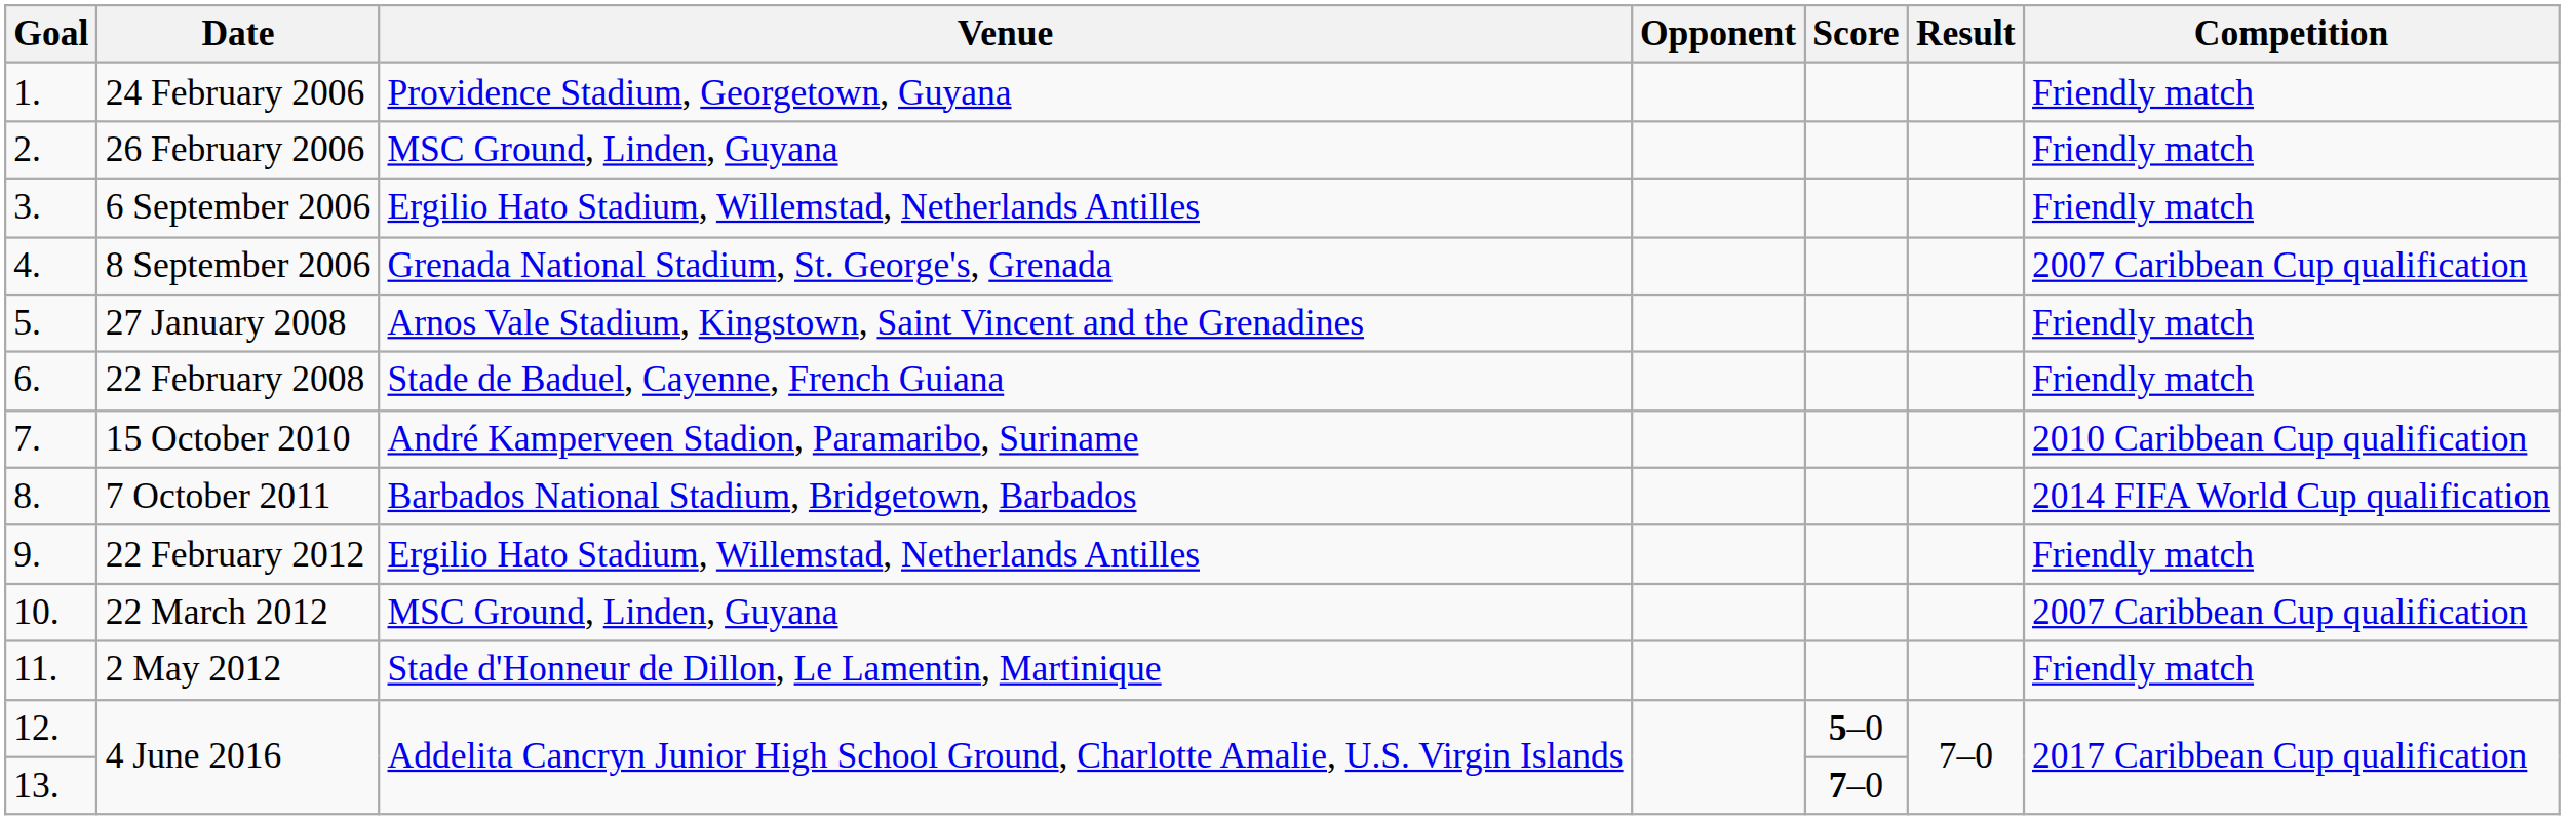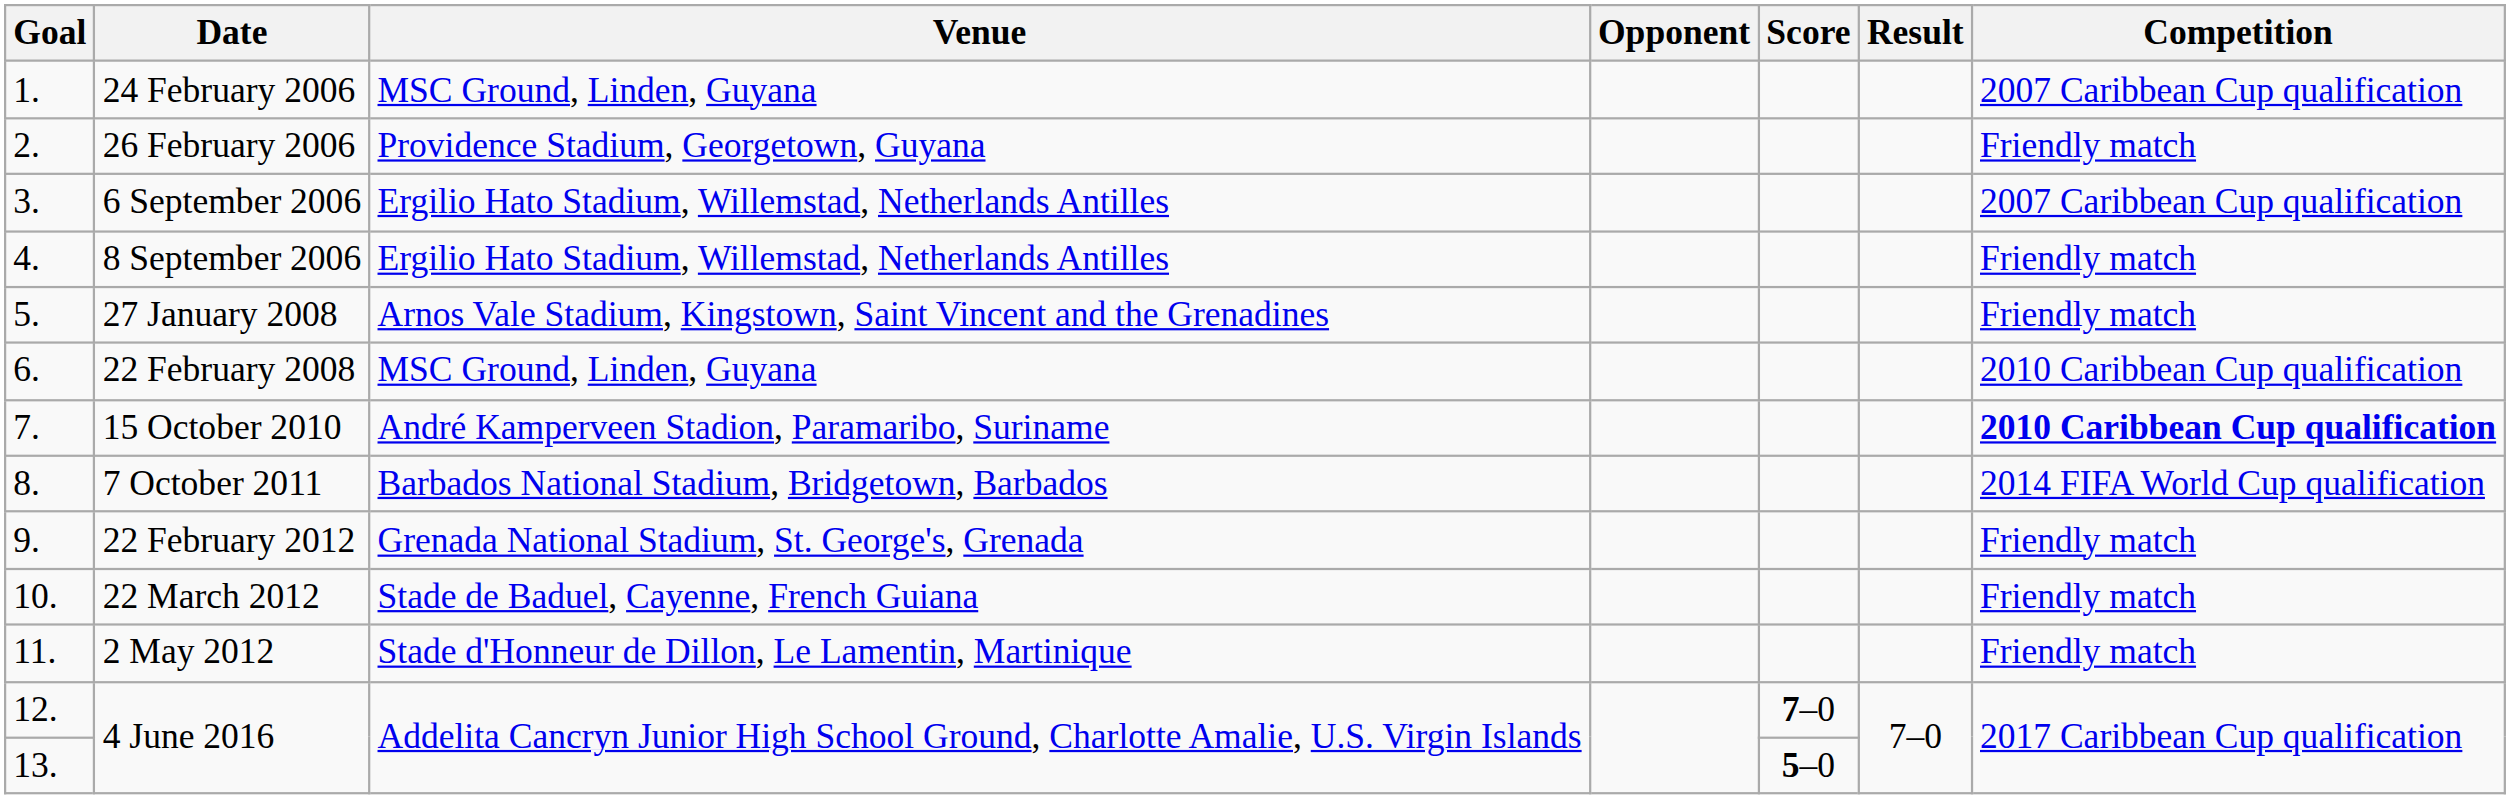 <table class="wikitable">
 <tr>
 <th>Goal</th>
 <th>Date</th>
 <th>Venue</th>
 <th>Opponent</th>
 <th>Score</th>
 <th>Result</th>
 <th>Competition</th>
 </tr>
 <tr>
 <td>1.</td>
 <td>24 February 2006</td>
-<td><a href='#'>Providence Stadium</a>, <a href='#'>Georgetown</a>, <a href='#'>Guyana</a></td>
+<td><a href='#'>MSC Ground</a>, <a href='#'>Linden</a>, <a href='#'>Guyana</a></td>
 <td></td>
 <td></td>
 <td></td>
-<td><a href='#'>Friendly match</a></td>
+<td><a href='#'>2007 Caribbean Cup qualification</a></td>
 </tr>
 <tr>
 <td>2.</td>
 <td>26 February 2006</td>
-<td><a href='#'>MSC Ground</a>, <a href='#'>Linden</a>, <a href='#'>Guyana</a></td>
+<td><a href='#'>Providence Stadium</a>, <a href='#'>Georgetown</a>, <a href='#'>Guyana</a></td>
 <td></td>
 <td></td>
 <td></td>
 <td><a href='#'>Friendly match</a></td>
 </tr>
 <tr>
 <td>3.</td>
 <td>6 September 2006</td>
 <td><a href='#'>Ergilio Hato Stadium</a>, <a href='#'>Willemstad</a>, <a href='#'>Netherlands Antilles</a></td>
 <td></td>
 <td></td>
 <td></td>
-<td><a href='#'>Friendly match</a></td>
+<td><a href='#'>2007 Caribbean Cup qualification</a></td>
 </tr>
 <tr>
 <td>4.</td>
 <td>8 September 2006</td>
-<td><a href='#'>Grenada National Stadium</a>, <a href='#'>St. George's</a>, <a href='#'>Grenada</a></td>
+<td><a href='#'>Ergilio Hato Stadium</a>, <a href='#'>Willemstad</a>, <a href='#'>Netherlands Antilles</a></td>
 <td></td>
 <td></td>
 <td></td>
-<td><a href='#'>2007 Caribbean Cup qualification</a></td>
+<td><a href='#'>Friendly match</a></td>
 </tr>
 <tr>
 <td>5.</td>
 <td>27 January 2008</td>
 <td><a href='#'>Arnos Vale Stadium</a>, <a href='#'>Kingstown</a>, <a href='#'>Saint Vincent and the Grenadines</a></td>
 <td></td>
 <td></td>
 <td></td>
 <td><a href='#'>Friendly match</a></td>
 </tr>
 <tr>
 <td>6.</td>
 <td>22 February 2008</td>
-<td><a href='#'>Stade de Baduel</a>, <a href='#'>Cayenne</a>, <a href='#'>French Guiana</a></td>
+<td><a href='#'>MSC Ground</a>, <a href='#'>Linden</a>, <a href='#'>Guyana</a></td>
 <td></td>
 <td></td>
 <td></td>
-<td><a href='#'>Friendly match</a></td>
+<td><a href='#'>2010 Caribbean Cup qualification</a></td>
 </tr>
 <tr>
 <td>7.</td>
 <td>15 October 2010</td>
 <td><a href='#'>André Kamperveen Stadion</a>, <a href='#'>Paramaribo</a>, <a href='#'>Suriname</a></td>
 <td></td>
 <td></td>
 <td></td>
-<td><a href='#'>2010 Caribbean Cup qualification</a></td>
+<td><strong><a href='#'>2010 Caribbean Cup qualification</a></strong></td>
 </tr>
 <tr>
 <td>8.</td>
 <td>7 October 2011</td>
 <td><a href='#'>Barbados National Stadium</a>, <a href='#'>Bridgetown</a>, <a href='#'>Barbados</a></td>
 <td></td>
 <td></td>
 <td></td>
 <td><a href='#'>2014 FIFA World Cup qualification</a></td>
 </tr>
 <tr>
 <td>9.</td>
 <td>22 February 2012</td>
-<td><a href='#'>Ergilio Hato Stadium</a>, <a href='#'>Willemstad</a>, <a href='#'>Netherlands Antilles</a></td>
+<td><a href='#'>Grenada National Stadium</a>, <a href='#'>St. George's</a>, <a href='#'>Grenada</a></td>
 <td></td>
 <td></td>
 <td></td>
 <td><a href='#'>Friendly match</a></td>
 </tr>
 <tr>
 <td>10.</td>
 <td>22 March 2012</td>
-<td><a href='#'>MSC Ground</a>, <a href='#'>Linden</a>, <a href='#'>Guyana</a></td>
+<td><a href='#'>Stade de Baduel</a>, <a href='#'>Cayenne</a>, <a href='#'>French Guiana</a></td>
 <td></td>
 <td></td>
 <td></td>
-<td><a href='#'>2007 Caribbean Cup qualification</a></td>
+<td><a href='#'>Friendly match</a></td>
 </tr>
 <tr>
 <td>11.</td>
 <td>2 May 2012</td>
 <td><a href='#'>Stade d'Honneur de Dillon</a>, <a href='#'>Le Lamentin</a>, <a href='#'>Martinique</a></td>
 <td></td>
 <td></td>
 <td></td>
 <td><a href='#'>Friendly match</a></td>
 </tr>
 <tr>
 <td>12.</td>
 <td rowspan="2">4 June 2016</td>
 <td rowspan="2"><a href='#'>Addelita Cancryn Junior High School Ground</a>, <a href='#'>Charlotte Amalie</a>, <a href='#'>U.S. Virgin Islands</a></td>
 <td rowspan="2"></td>
-<td align=center><strong>5</strong>–0</td>
+<td align=center><strong>7</strong>–0</td>
 <td rowspan="2" style="text-align:center">7–0</td>
 <td rowspan="2"><a href='#'>2017 Caribbean Cup qualification</a></td>
 </tr>
 <tr>
 <td>13.</td>
-<td align=center><strong>7</strong>–0</td>
+<td align=center><strong>5</strong>–0</td>
 </tr>
 </table>
